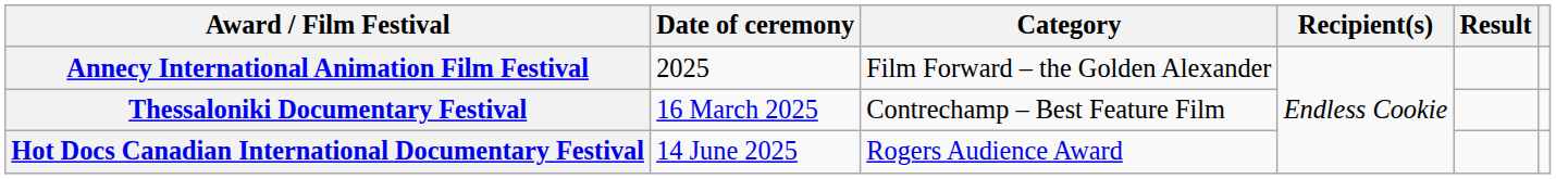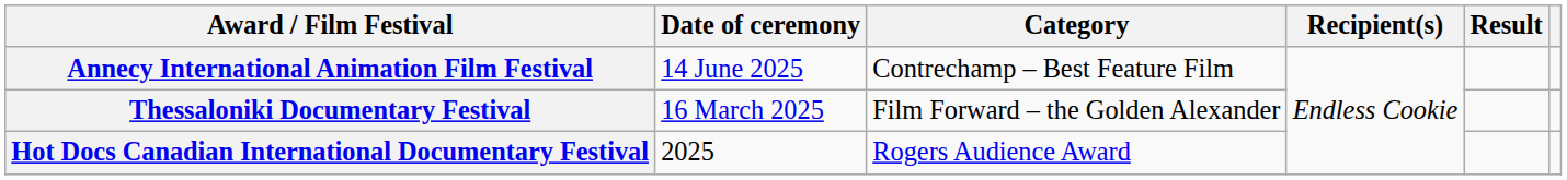 <table class="wikitable sortable plainrowheaders">
 <tr>
 <th scope="col">Award / Film Festival</th>
 <th scope="col">Date of ceremony</th>
 <th scope="col">Category</th>
 <th scope="col">Recipient(s)</th>
 <th scope="col">Result</th>
 <th scope="col" class="unsortable"></th>
 </tr>
 <tr>
 <th scope="row"><a href='#'>Annecy International Animation Film Festival</a></th>
-<td>2025</td>
-<td>Film Forward – the Golden Alexander</td>
+<td><a href='#'>14 June 2025</a></td>
+<td>Contrechamp – Best Feature Film</td>
 <td rowspan=3><em>Endless Cookie</em></td>
 <td></td>
 <td align="center"></td>
 </tr>
 <tr>
 <th scope="row"><a href='#'>Thessaloniki Documentary Festival</a></th>
 <td><a href='#'>16 March 2025</a></td>
-<td>Contrechamp – Best Feature Film</td>
+<td>Film Forward – the Golden Alexander</td>
 <td></td>
 <td align="center"></td>
 </tr>
 <tr>
 <th scope="row"><a href='#'>Hot Docs Canadian International Documentary Festival</a></th>
-<td><a href='#'>14 June 2025</a></td>
+<td>2025</td>
 <td><a href='#'>Rogers Audience Award</a></td>
 <td></td>
 <td></td>
 </tr>
 </table>
